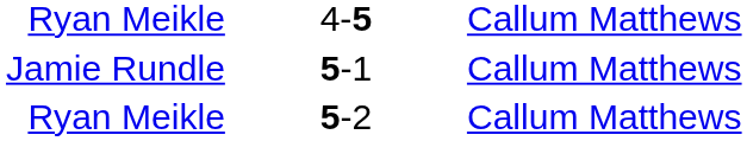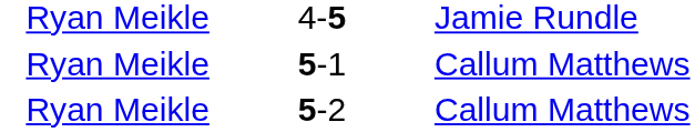 <table style="text-align:center">
 <tr>
 <th width=223></th>
 <th width=100></th>
 <th width=223></th>
 </tr>
 <tr>
 <td align=right><a href='#'>Ryan Meikle</a> </td>
 <td>4-<strong>5</strong></td>
-<td align=left> <a href='#'>Callum Matthews</a></td>
+<td align=left> <a href='#'>Jamie Rundle</a></td>
 </tr>
 <tr>
-<td align=right><a href='#'>Jamie Rundle</a> </td>
+<td align=right><a href='#'>Ryan Meikle</a> </td>
 <td><strong>5</strong>-1</td>
 <td align=left> <a href='#'>Callum Matthews</a></td>
 </tr>
 <tr>
 <td align=right><a href='#'>Ryan Meikle</a> </td>
 <td><strong>5</strong>-2</td>
 <td align=left> <a href='#'>Callum Matthews</a></td>
 </tr>
 </table>
